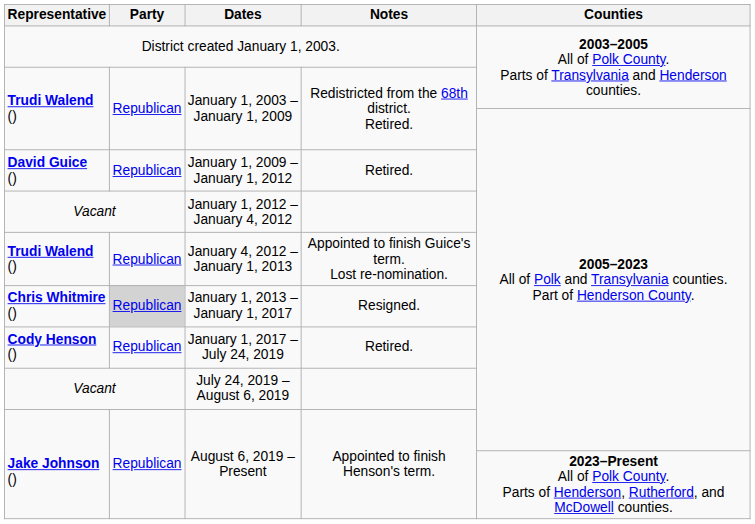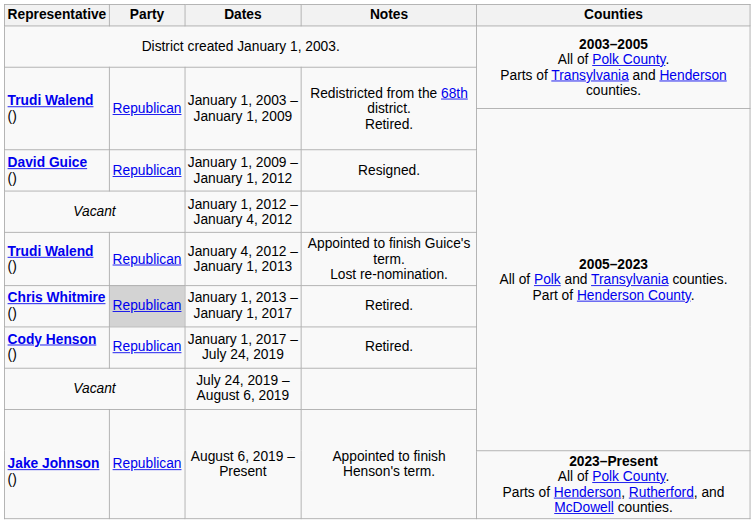 <table class=wikitable style="text-align:center">
 <tr>
 <th>Representative</th>
 <th>Party</th>
 <th>Dates</th>
 <th>Notes</th>
 <th>Counties</th>
 </tr>
 <tr style="height:3em">
 <td colspan=4>District created January 1, 2003.</td>
 <td rowspan=2><strong>2003–2005</strong> <br> All of  <a href='#'>Polk County</a>. <br> Parts of <a href='#'>Transylvania</a> and <a href='#'>Henderson</a> counties.</td>
 </tr>
 <tr style="height:3em">
 <td rowspan=2 align=left><strong><a href='#'>Trudi Walend</a></strong><br>()</td>
 <td rowspan=2 ><a href='#'>Republican</a></td>
 <td rowspan=2 nowrap>January 1, 2003 – <br> January 1, 2009</td>
 <td rowspan=2>Redistricted from the <a href='#'>68th</a> district. <br> Retired.</td>
 </tr>
 <tr style="height:3em">
 <td rowspan=8><strong>2005–2023</strong> <br> All of <a href='#'>Polk</a> and <a href='#'>Transylvania</a> counties. <br> Part of <a href='#'>Henderson County</a>.</td>
 </tr>
 <tr style="height:3em">
 <td align=left><strong><a href='#'>David Guice</a></strong><br>()</td>
 <td><a href='#'>Republican</a></td>
 <td nowrap>January 1, 2009 – <br> January 1, 2012</td>
-<td>Retired.</td>
+<td>Resigned.</td>
 </tr>
 <tr style="height:3em">
 <td colspan=2><em>Vacant</em></td>
 <td nowrap>January 1, 2012 – <br> January 4, 2012</td>
 <td></td>
 </tr>
 <tr style="height:3em">
 <td align=left><strong><a href='#'>Trudi Walend</a></strong><br>()</td>
 <td><a href='#'>Republican</a></td>
 <td nowrap>January 4, 2012 – <br> January 1, 2013</td>
 <td>Appointed to finish Guice's term. <br> Lost re-nomination.</td>
 </tr>
 <tr style="height:3em">
 <td align=left><strong><a href='#'>Chris Whitmire</a></strong><br>()</td>
 <td style="background: lightgrey;"><a href='#'>Republican</a></td>
 <td nowrap>January 1, 2013 – <br> January 1, 2017</td>
-<td>Resigned.</td>
+<td>Retired.</td>
 </tr>
 <tr style="height:3em">
 <td align=left><strong><a href='#'>Cody Henson</a></strong><br>()</td>
 <td><a href='#'>Republican</a></td>
 <td nowrap>January 1, 2017 – <br> July 24, 2019</td>
 <td>Retired.</td>
 </tr>
 <tr style="height:3em">
 <td colspan=2><em>Vacant</em></td>
 <td nowrap>July 24, 2019 – <br> August 6, 2019</td>
 <td></td>
 </tr>
 <tr style="height:3em">
 <td rowspan=2 align=left><br><strong><a href='#'>Jake Johnson</a></strong><br>()</td>
 <td rowspan=2 ><a href='#'>Republican</a></td>
 <td rowspan=2 nowrap>August 6, 2019 – <br> Present</td>
 <td rowspan=2>Appointed to finish Henson's term.</td>
 </tr>
 <tr style="height:3em">
 <td><strong>2023–Present</strong> <br> All of <a href='#'>Polk County</a>. <br> Parts of <a href='#'>Henderson</a>, <a href='#'>Rutherford</a>, and <a href='#'>McDowell</a> counties.</td>
 </tr>
 </table>
